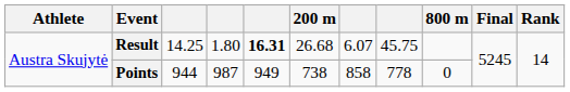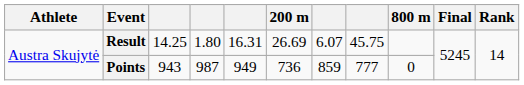 <table class="wikitable" style="font-size:90%;">
 <tr>
 <th>Athlete</th>
 <th>Event</th>
 <th></th>
 <th></th>
 <th></th>
 <th>200 m</th>
 <th></th>
 <th></th>
 <th>800 m</th>
 <th>Final</th>
 <th>Rank</th>
 </tr>
 <tr align=center>
 <td style="text-align:left;" rowspan="2"><a href='#'>Austra Skujytė</a></td>
 <th style="font-size:95%">Result</th>
 <td>14.25</td>
 <td>1.80</td>
-<td><strong>16.31</strong></td>
-<td>26.68</td>
+<td>16.31</td>
+<td>26.69</td>
 <td>6.07</td>
 <td>45.75</td>
 <td></td>
 <td rowspan="2">5245</td>
 <td rowspan="2">14</td>
 </tr>
 <tr align=center>
 <th style="font-size:95%">Points</th>
-<td>944</td>
+<td>943</td>
 <td>987</td>
 <td>949</td>
-<td>738</td>
-<td>858</td>
-<td>778</td>
+<td>736</td>
+<td>859</td>
+<td>777</td>
 <td>0</td>
 </tr>
 </table>
